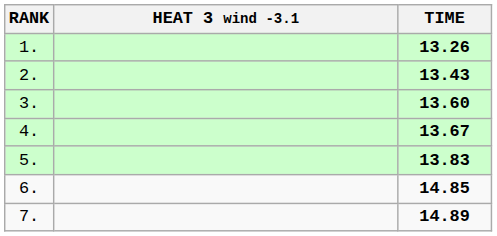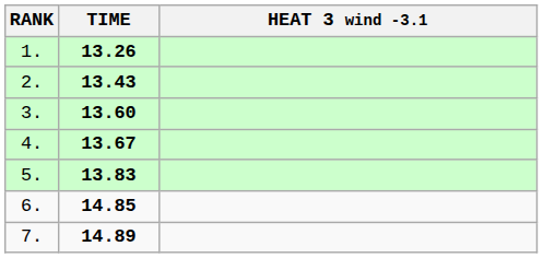 <table class="wikitable" style="border-collapse: collapse; font-size: 90%;">
 <tr>
 <th>RANK</th>
+<th style="width: 5em">TIME</th>
 <th style="width: 20em">HEAT 3 <small>wind -3.1</small></th>
-<th style="width: 5em">TIME</th>
 </tr>
 <tr style="background:#ccffcc;">
 <td align="center">1.</td>
+<td align="center"><strong>13.26</strong></td>
 <td></td>
-<td align="center"><strong>13.26</strong></td>
 </tr>
 <tr style="background:#ccffcc;">
 <td align="center">2.</td>
+<td align="center"><strong>13.43</strong></td>
 <td></td>
-<td align="center"><strong>13.43</strong></td>
 </tr>
 <tr style="background:#ccffcc;">
 <td align="center">3.</td>
+<td align="center"><strong>13.60</strong></td>
 <td></td>
-<td align="center"><strong>13.60</strong></td>
 </tr>
 <tr style="background:#ccffcc;">
 <td align="center">4.</td>
+<td align="center"><strong>13.67</strong></td>
 <td></td>
-<td align="center"><strong>13.67</strong></td>
 </tr>
 <tr style="background:#ccffcc;">
 <td align="center">5.</td>
+<td align="center"><strong>13.83</strong></td>
 <td></td>
-<td align="center"><strong>13.83</strong></td>
 </tr>
 <tr>
 <td align="center">6.</td>
+<td align="center"><strong>14.85</strong></td>
 <td></td>
-<td align="center"><strong>14.85</strong></td>
 </tr>
 <tr>
 <td align="center">7.</td>
+<td align="center"><strong>14.89</strong></td>
 <td></td>
-<td align="center"><strong>14.89</strong></td>
 </tr>
 </table>
